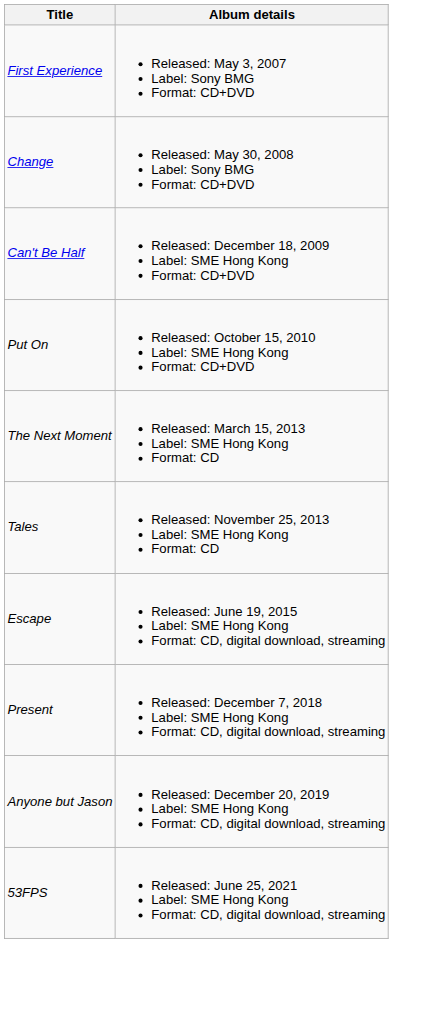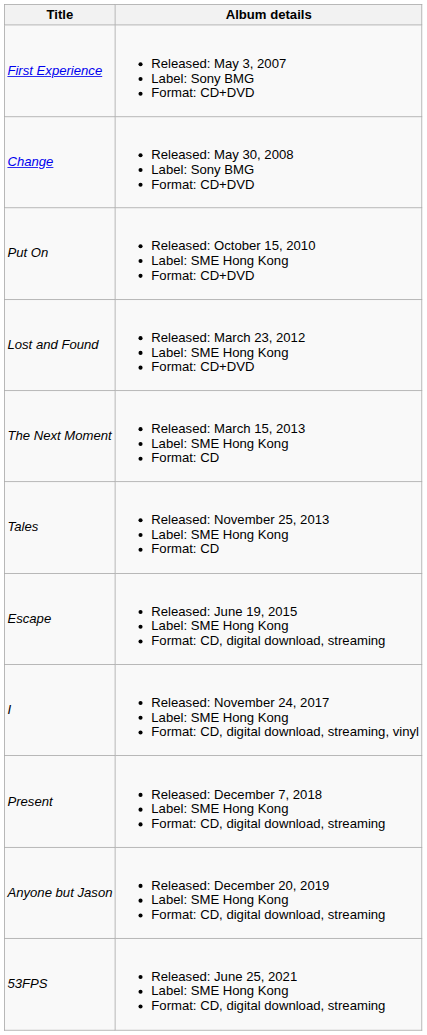 <table class="wikitable mw-collapsible">
 <tr>
 <th>Title</th>
 <th>Album details</th>
 </tr>
 <tr>
 <td><em><a href='#'>First Experience</a></em></td>
 <td><br><ul><li>Released: May 3, 2007</li><li>Label: Sony BMG</li><li>Format: CD+DVD</li></ul></td>
 </tr>
 <tr>
 <td><a href='#'><em>Change</em></a></td>
 <td><br><ul><li>Released: May 30, 2008</li><li>Label: Sony BMG</li><li>Format: CD+DVD</li></ul></td>
 </tr>
 <tr>
-<td><em><a href='#'>Can't Be Half</a></em></td>
-<td><br><ul><li>Released: December 18, 2009</li><li>Label: SME Hong Kong</li><li>Format: CD+DVD</li></ul></td>
+<td><em>Put On</em></td>
+<td><br><ul><li>Released: October 15, 2010</li><li>Label: SME Hong Kong</li><li>Format: CD+DVD</li></ul></td>
 </tr>
 <tr>
-<td><em>Put On</em></td>
-<td><br><ul><li>Released: October 15, 2010</li><li>Label: SME Hong Kong</li><li>Format: CD+DVD</li></ul></td>
+<td><em>Lost and Found</em></td>
+<td><br><ul><li>Released: March 23, 2012</li><li>Label: SME Hong Kong</li><li>Format: CD+DVD</li></ul></td>
 </tr>
 <tr>
 <td><em>The Next Moment</em></td>
 <td><br><ul><li>Released: March 15, 2013</li><li>Label: SME Hong Kong</li><li>Format: CD</li></ul></td>
 </tr>
 <tr>
 <td><em>Tales</em></td>
 <td><br><ul><li>Released: November 25, 2013</li><li>Label: SME Hong Kong</li><li>Format: CD</li></ul></td>
 </tr>
 <tr>
 <td><em>Escape</em></td>
 <td><br><ul><li>Released: June 19, 2015</li><li>Label: SME Hong Kong</li><li>Format: CD, digital download, streaming</li></ul></td>
 </tr>
 <tr>
+<td><em>I</em></td>
+<td><br><ul><li>Released: November 24, 2017</li><li>Label: SME Hong Kong</li><li>Format: CD, digital download, streaming, vinyl</li></ul></td>
+</tr>
+<tr>
 <td><em>Present</em></td>
 <td><br><ul><li>Released: December 7, 2018</li><li>Label: SME Hong Kong</li><li>Format: CD, digital download, streaming</li></ul></td>
 </tr>
 <tr>
 <td><em>Anyone but Jason</em></td>
 <td><br><ul><li>Released: December 20, 2019</li><li>Label: SME Hong Kong</li><li>Format: CD, digital download, streaming</li></ul></td>
 </tr>
 <tr>
 <td><em>53FPS</em></td>
 <td><br><ul><li>Released: June 25, 2021</li><li>Label: SME Hong Kong</li><li>Format: CD, digital download, streaming</li></ul></td>
 </tr>
 </table>
